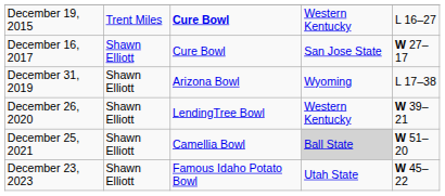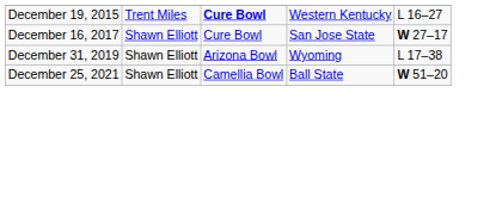 <table class="wikitable">
 <tr>
 </tr>
 <tr>
 <td>December 19, 2015</td>
 <td><a href='#'>Trent Miles</a></td>
 <td><strong><a href='#'>Cure Bowl</a></strong></td>
 <td><a href='#'>Western Kentucky</a></td>
 <td>L 16–27</td>
 </tr>
 <tr>
 <td>December 16, 2017</td>
 <td><a href='#'>Shawn Elliott</a></td>
 <td><a href='#'>Cure Bowl</a></td>
 <td><a href='#'>San Jose State</a></td>
 <td><strong>W</strong> 27–17</td>
 </tr>
 <tr>
 <td>December 31, 2019</td>
 <td>Shawn Elliott</td>
 <td><a href='#'>Arizona Bowl</a></td>
 <td><a href='#'>Wyoming</a></td>
 <td>L 17–38</td>
 </tr>
 <tr>
-<td>December 26, 2020</td>
-<td>Shawn Elliott</td>
-<td><a href='#'>LendingTree Bowl</a></td>
-<td><a href='#'>Western Kentucky</a></td>
-<td><strong>W</strong> 39–21</td>
-</tr>
-<tr>
 <td>December 25, 2021</td>
 <td>Shawn Elliott</td>
 <td><a href='#'>Camellia Bowl</a></td>
-<td style="background: lightgrey;"><a href='#'>Ball State</a></td>
+<td><a href='#'>Ball State</a></td>
 <td><strong>W</strong> 51–20</td>
 </tr>
-<tr>
-<td>December 23, 2023</td>
-<td>Shawn Elliott</td>
-<td><a href='#'>Famous Idaho Potato Bowl</a></td>
-<td><a href='#'>Utah State</a></td>
-<td><strong>W</strong> 45–22</td>
-</tr>
 </table>
